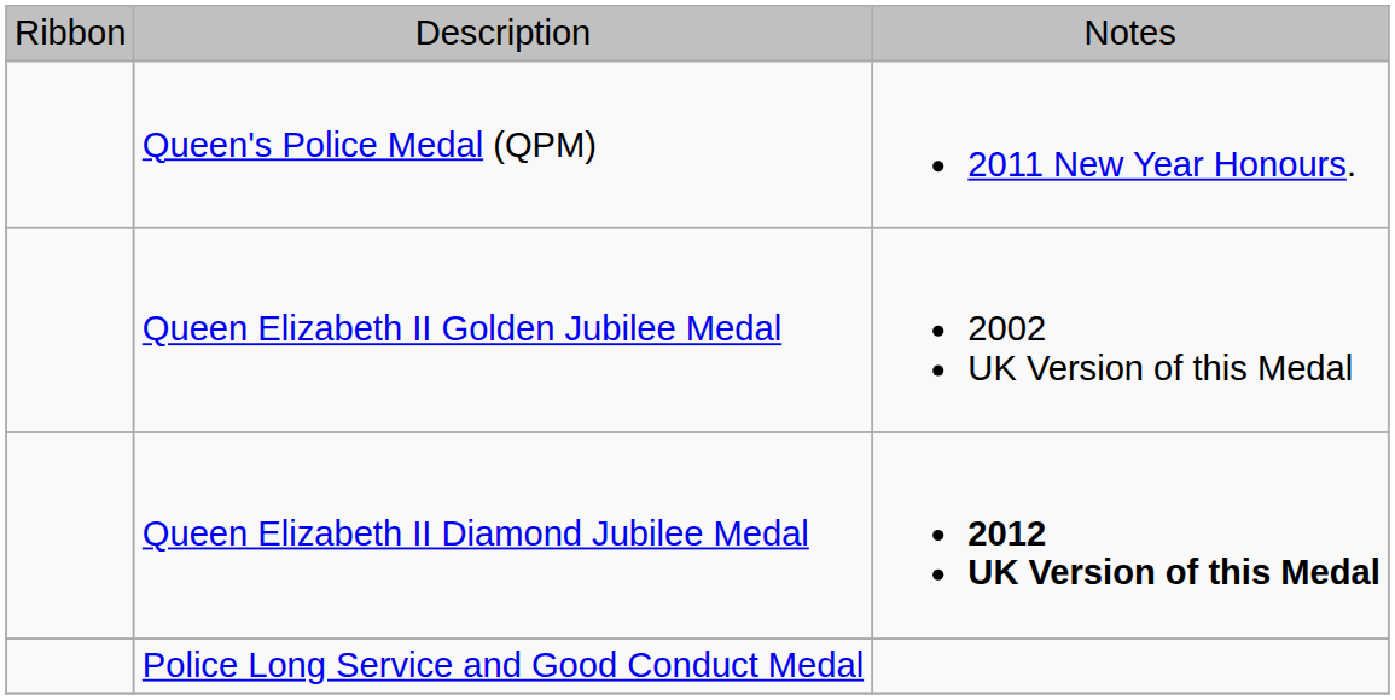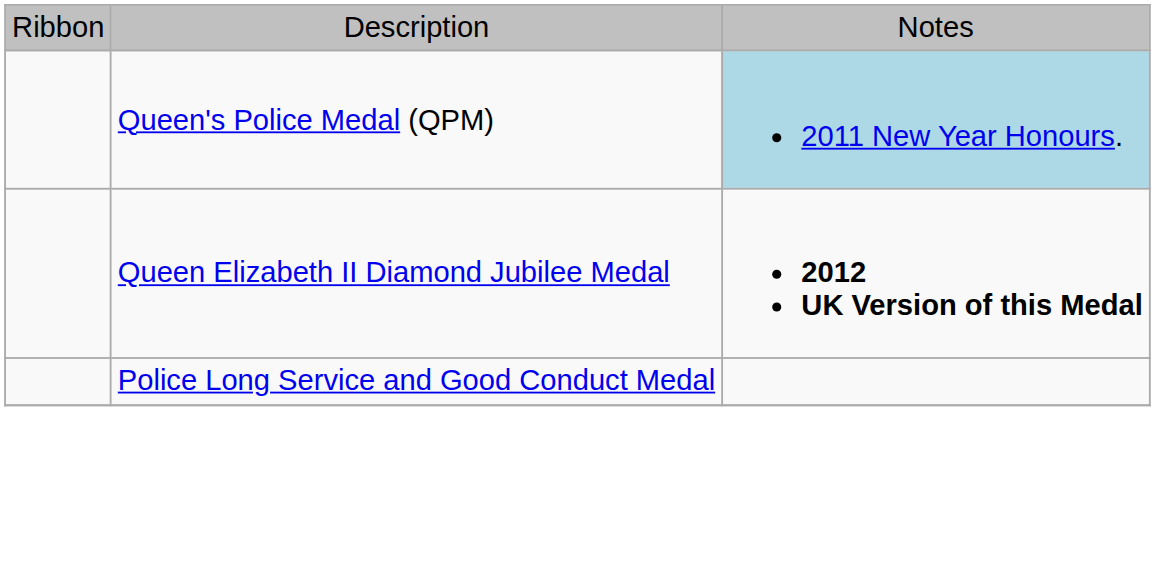 <table class="wikitable" style="margin: 1em auto;">
 <tr style="background:silver;" align="center">
 <td>Ribbon</td>
 <td>Description</td>
 <td>Notes</td>
 </tr>
 <tr>
 <td></td>
 <td><a href='#'>Queen's Police Medal</a> (QPM)</td>
-<td><br><ul><li><a href='#'>2011 New Year Honours</a>.</li></ul></td>
-</tr>
-<tr>
-<td></td>
-<td><a href='#'>Queen Elizabeth II Golden Jubilee Medal</a></td>
-<td><br><ul><li>2002</li><li>UK Version of this Medal</li></ul></td>
+<td style="background: lightblue;"><br><ul><li><a href='#'>2011 New Year Honours</a>.</li></ul></td>
 </tr>
 <tr>
 <td></td>
 <td><a href='#'>Queen Elizabeth II Diamond Jubilee Medal</a></td>
 <td><strong><br><ul><li>2012</li><li>UK Version of this Medal</li></ul></strong></td>
 </tr>
 <tr>
 <td></td>
 <td><a href='#'>Police Long Service and Good Conduct Medal</a></td>
 <td></td>
 </tr>
 <tr>
 </tr>
 </table>
